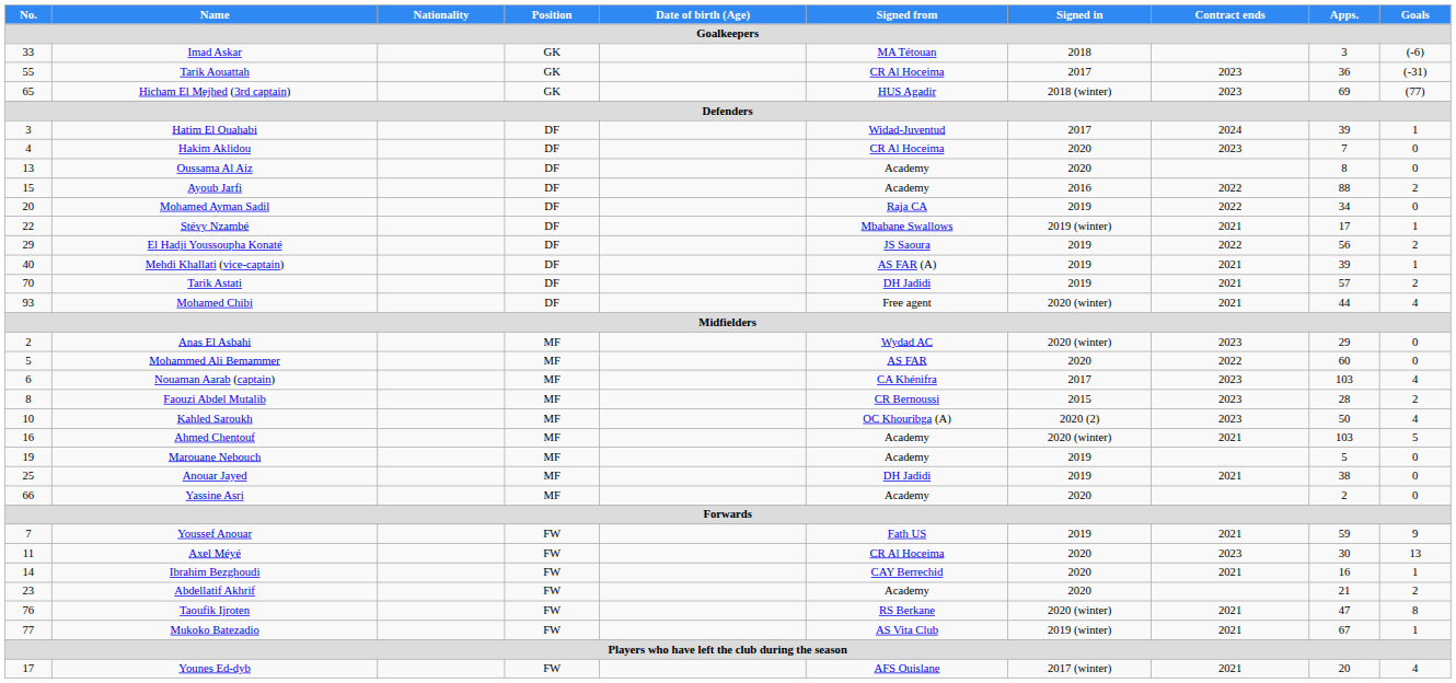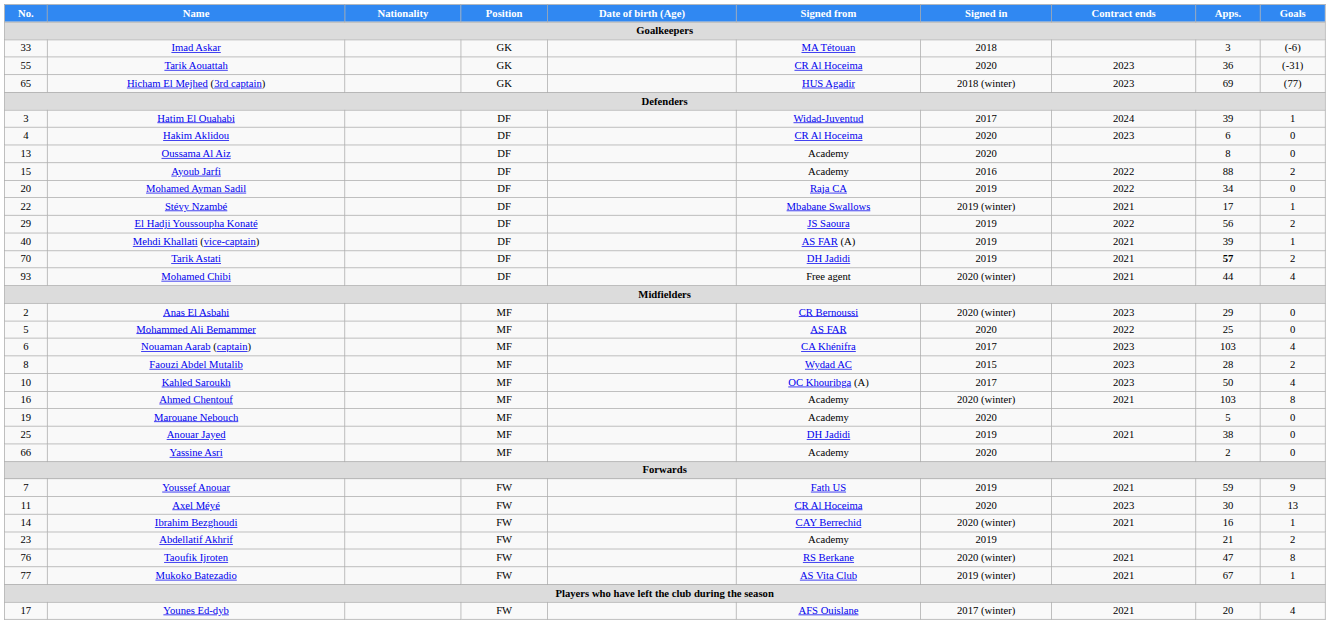 <table class="wikitable sortable" style="text-align:center; font-size:90%; width:90%">
 <tr>
 <th style="background:#3088f2; color:#ffffff; text-align:center;">No.</th>
 <th style="background:#3088f2; color:#ffffff; text-align:center;">Name</th>
 <th style="background:#3088f2; color:#ffffff; text-align:center;">Nationality</th>
 <th style="background:#3088f2; color:#ffffff; text-align:center;">Position</th>
 <th style="background:#3088f2; color:#ffffff; text-align:center;">Date of birth (Age)</th>
 <th style="background:#3088f2; color:#ffffff; text-align:center;">Signed from</th>
 <th style="background:#3088f2; color:#ffffff; text-align:center;">Signed in</th>
 <th style="background:#3088f2; color:#ffffff; text-align:center;">Contract ends</th>
 <th style="background:#3088f2; color:#ffffff; text-align:center;">Apps.</th>
 <th style="background:#3088f2; color:#ffffff; text-align:center;">Goals</th>
 </tr>
 <tr>
 <th colspan="11"  style="background:#dcdcdc; text-align:center;">Goalkeepers</th>
 </tr>
 <tr>
 <td>33</td>
 <td><a href='#'>Imad Askar</a></td>
 <td></td>
 <td>GK</td>
 <td></td>
 <td><a href='#'>MA Tétouan</a></td>
 <td>2018</td>
 <td></td>
 <td>3</td>
 <td>(-6)</td>
 </tr>
 <tr>
 <td>55</td>
 <td><a href='#'>Tarik Aouattah</a></td>
 <td></td>
 <td>GK</td>
 <td></td>
 <td><a href='#'>CR Al Hoceima</a></td>
-<td>2017</td>
+<td>2020</td>
 <td>2023</td>
 <td>36</td>
 <td>(-31)</td>
 </tr>
 <tr>
 <td>65</td>
 <td><a href='#'>Hicham El Mejhed</a> (<a href='#'>3rd captain</a>)</td>
 <td></td>
 <td>GK</td>
 <td></td>
 <td><a href='#'>HUS Agadir</a></td>
 <td>2018 (winter)</td>
 <td>2023</td>
 <td>69</td>
 <td>(77)</td>
 </tr>
 <tr>
 <th colspan="11"  style="background:#dcdcdc; text-align:center;">Defenders</th>
 </tr>
 <tr>
 <td>3</td>
 <td><a href='#'>Hatim El Ouahabi</a></td>
 <td></td>
 <td>DF</td>
 <td></td>
 <td><a href='#'>Widad-Juventud</a></td>
 <td>2017</td>
 <td>2024</td>
 <td>39</td>
 <td>1</td>
 </tr>
 <tr>
 <td>4</td>
 <td><a href='#'>Hakim Aklidou</a></td>
 <td></td>
 <td>DF</td>
 <td></td>
 <td><a href='#'>CR Al Hoceima</a></td>
 <td>2020</td>
 <td>2023</td>
-<td>7</td>
+<td>6</td>
 <td>0</td>
 </tr>
 <tr>
 <td>13</td>
 <td><a href='#'>Oussama Al Aiz</a></td>
 <td></td>
 <td>DF</td>
 <td></td>
 <td>Academy</td>
 <td>2020</td>
 <td></td>
 <td>8</td>
 <td>0</td>
 </tr>
 <tr>
 <td>15</td>
 <td><a href='#'>Ayoub Jarfi</a></td>
 <td></td>
 <td>DF</td>
 <td></td>
 <td>Academy</td>
 <td>2016</td>
 <td>2022</td>
 <td>88</td>
 <td>2</td>
 </tr>
 <tr>
 <td>20</td>
 <td><a href='#'>Mohamed Ayman Sadil</a></td>
 <td></td>
 <td>DF</td>
 <td></td>
 <td><a href='#'>Raja CA</a></td>
 <td>2019</td>
 <td>2022</td>
 <td>34</td>
 <td>0</td>
 </tr>
 <tr>
 <td>22</td>
 <td><a href='#'>Stévy Nzambé</a></td>
 <td></td>
 <td>DF</td>
 <td></td>
 <td><a href='#'>Mbabane Swallows</a></td>
 <td>2019 (winter)</td>
 <td>2021</td>
 <td>17</td>
 <td>1</td>
 </tr>
 <tr>
 <td>29</td>
 <td><a href='#'>El Hadji Youssoupha Konaté</a></td>
 <td></td>
 <td>DF</td>
 <td></td>
 <td><a href='#'>JS Saoura</a></td>
 <td>2019</td>
 <td>2022</td>
 <td>56</td>
 <td>2</td>
 </tr>
 <tr>
 <td>40</td>
 <td><a href='#'>Mehdi Khallati</a> (<a href='#'>vice-captain</a>)</td>
 <td></td>
 <td>DF</td>
 <td></td>
 <td><a href='#'>AS FAR</a> (A)</td>
 <td>2019</td>
 <td>2021</td>
 <td>39</td>
 <td>1</td>
 </tr>
 <tr>
 <td>70</td>
 <td><a href='#'>Tarik Astati</a></td>
 <td></td>
 <td>DF</td>
 <td></td>
 <td><a href='#'>DH Jadidi</a></td>
 <td>2019</td>
 <td>2021</td>
-<td>57</td>
+<td><strong>57</strong></td>
 <td>2</td>
 </tr>
 <tr>
 <td>93</td>
 <td><a href='#'>Mohamed Chibi</a></td>
 <td></td>
 <td>DF</td>
 <td></td>
 <td>Free agent</td>
 <td>2020 (winter)</td>
 <td>2021</td>
 <td>44</td>
 <td>4</td>
 </tr>
 <tr>
 <th colspan="11"  style="background:#dcdcdc; text-align:center;">Midfielders</th>
 </tr>
 <tr>
 <td>2</td>
 <td><a href='#'>Anas El Asbahi</a></td>
 <td></td>
 <td>MF</td>
 <td></td>
-<td><a href='#'>Wydad AC</a></td>
+<td><a href='#'>CR Bernoussi</a></td>
 <td>2020 (winter)</td>
 <td>2023</td>
 <td>29</td>
 <td>0</td>
 </tr>
 <tr>
 <td>5</td>
 <td><a href='#'>Mohammed Ali Bemammer</a></td>
 <td></td>
 <td>MF</td>
 <td></td>
 <td><a href='#'>AS FAR</a></td>
 <td>2020</td>
 <td>2022</td>
-<td>60</td>
+<td>25</td>
 <td>0</td>
 </tr>
 <tr>
 <td>6</td>
 <td><a href='#'>Nouaman Aarab</a> (<a href='#'>captain</a>)</td>
 <td></td>
 <td>MF</td>
 <td></td>
 <td><a href='#'>CA Khénifra</a></td>
 <td>2017</td>
 <td>2023</td>
 <td>103</td>
 <td>4</td>
 </tr>
 <tr>
 <td>8</td>
 <td><a href='#'>Faouzi Abdel Mutalib</a></td>
 <td></td>
 <td>MF</td>
 <td></td>
-<td><a href='#'>CR Bernoussi</a></td>
+<td><a href='#'>Wydad AC</a></td>
 <td>2015</td>
 <td>2023</td>
 <td>28</td>
 <td>2</td>
 </tr>
 <tr>
 <td>10</td>
 <td><a href='#'>Kahled Saroukh</a></td>
 <td></td>
 <td>MF</td>
 <td></td>
 <td><a href='#'>OC Khouribga</a> (A)</td>
-<td>2020 (2)</td>
+<td>2017</td>
 <td>2023</td>
 <td>50</td>
 <td>4</td>
 </tr>
 <tr>
 <td>16</td>
 <td><a href='#'>Ahmed Chentouf</a></td>
 <td></td>
 <td>MF</td>
 <td></td>
 <td>Academy</td>
 <td>2020 (winter)</td>
 <td>2021</td>
 <td>103</td>
-<td>5</td>
+<td>8</td>
 </tr>
 <tr>
 <td>19</td>
 <td><a href='#'>Marouane Nebouch</a></td>
 <td></td>
 <td>MF</td>
 <td></td>
 <td>Academy</td>
-<td>2019</td>
+<td>2020</td>
 <td></td>
 <td>5</td>
 <td>0</td>
 </tr>
 <tr>
 <td>25</td>
 <td><a href='#'>Anouar Jayed</a></td>
 <td></td>
 <td>MF</td>
 <td></td>
 <td><a href='#'>DH Jadidi</a></td>
 <td>2019</td>
 <td>2021</td>
 <td>38</td>
 <td>0</td>
 </tr>
 <tr>
 <td>66</td>
 <td><a href='#'>Yassine Asri</a></td>
 <td></td>
 <td>MF</td>
 <td></td>
 <td>Academy</td>
 <td>2020</td>
 <td></td>
 <td>2</td>
 <td>0</td>
 </tr>
 <tr>
 <th colspan="11"  style="background:#dcdcdc; text-align:center;">Forwards</th>
 </tr>
 <tr>
 <td>7</td>
 <td><a href='#'>Youssef Anouar</a></td>
 <td></td>
 <td>FW</td>
 <td></td>
 <td><a href='#'>Fath US</a></td>
 <td>2019</td>
 <td>2021</td>
 <td>59</td>
 <td>9</td>
 </tr>
 <tr>
 <td>11</td>
 <td><a href='#'>Axel Méyé</a></td>
 <td></td>
 <td>FW</td>
 <td></td>
 <td><a href='#'>CR Al Hoceima</a></td>
 <td>2020</td>
 <td>2023</td>
 <td>30</td>
 <td>13</td>
 </tr>
 <tr>
 <td>14</td>
 <td><a href='#'>Ibrahim Bezghoudi</a></td>
 <td></td>
 <td>FW</td>
 <td></td>
 <td><a href='#'>CAY Berrechid</a></td>
-<td>2020</td>
+<td>2020 (winter)</td>
 <td>2021</td>
 <td>16</td>
 <td>1</td>
 </tr>
 <tr>
 <td>23</td>
 <td><a href='#'>Abdellatif Akhrif</a></td>
 <td></td>
 <td>FW</td>
 <td></td>
 <td>Academy</td>
-<td>2020</td>
+<td>2019</td>
 <td></td>
 <td>21</td>
 <td>2</td>
 </tr>
 <tr>
 <td>76</td>
 <td><a href='#'>Taoufik Ijroten</a></td>
 <td></td>
 <td>FW</td>
 <td></td>
 <td><a href='#'>RS Berkane</a></td>
 <td>2020 (winter)</td>
 <td>2021</td>
 <td>47</td>
 <td>8</td>
 </tr>
 <tr>
 <td>77</td>
 <td><a href='#'>Mukoko Batezadio</a></td>
 <td></td>
 <td>FW</td>
 <td></td>
 <td><a href='#'>AS Vita Club</a></td>
 <td>2019 (winter)</td>
 <td>2021</td>
 <td>67</td>
 <td>1</td>
 </tr>
 <tr>
 <th colspan="11"  style="background:#dcdcdc; text-align:center;">Players who have left the club during the season</th>
 </tr>
 <tr>
 <td>17</td>
 <td><a href='#'>Younes Ed-dyb</a></td>
 <td></td>
 <td>FW</td>
 <td></td>
 <td><a href='#'>AFS Ouislane</a></td>
 <td>2017 (winter)</td>
 <td>2021</td>
 <td>20</td>
 <td>4</td>
 </tr>
 </table>
